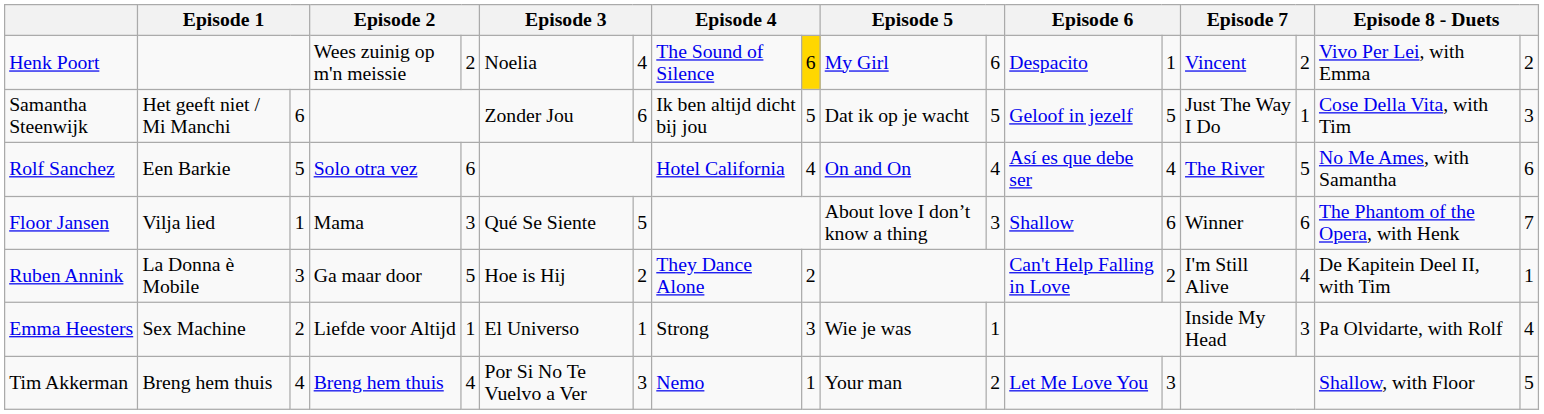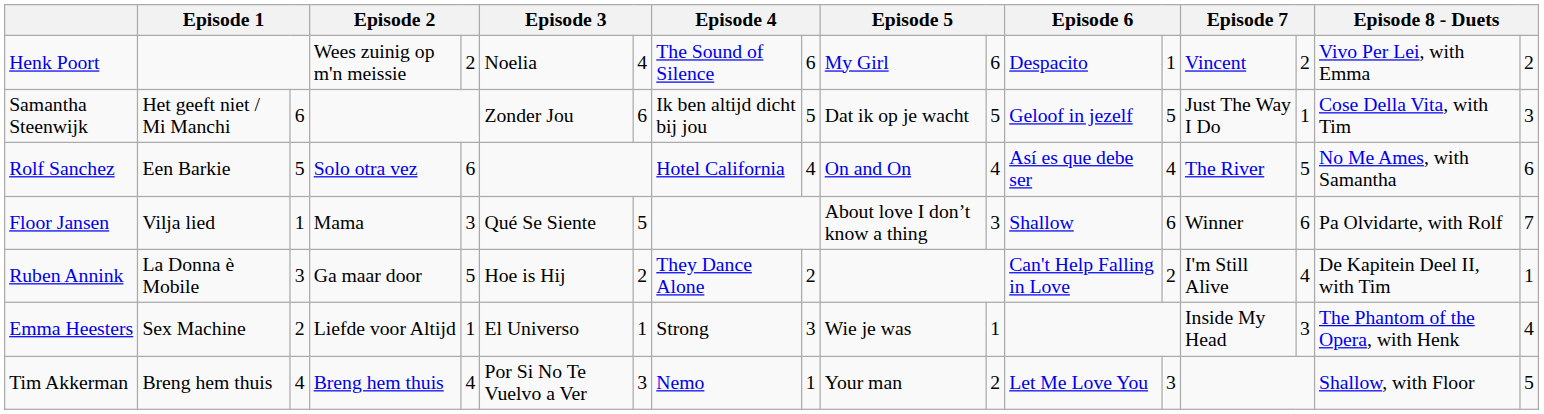 <table class="wikitable">
 <tr>
 <th></th>
 <th colspan="2">Episode 1</th>
 <th colspan="2">Episode 2</th>
 <th colspan="2">Episode 3</th>
 <th colspan="2">Episode 4</th>
 <th colspan="2">Episode 5</th>
 <th colspan="2">Episode 6</th>
 <th colspan="2">Episode 7</th>
 <th colspan="2">Episode 8 - Duets</th>
 </tr>
 <tr>
 <td><a href='#'>Henk Poort</a></td>
 <td colspan="2"></td>
 <td>Wees zuinig op m'n meissie</td>
 <td>2</td>
 <td>Noelia</td>
 <td>4</td>
 <td><a href='#'>The Sound of Silence</a></td>
-<td style="background: gold;">6</td>
+<td>6</td>
 <td><a href='#'>My Girl</a></td>
 <td>6</td>
 <td><a href='#'>Despacito</a></td>
 <td>1</td>
 <td><a href='#'>Vincent</a></td>
 <td>2</td>
 <td><a href='#'>Vivo Per Lei</a>, with Emma</td>
 <td>2</td>
 </tr>
 <tr>
 <td>Samantha Steenwijk</td>
 <td>Het geeft niet / Mi Manchi</td>
 <td>6</td>
 <td colspan="2"></td>
 <td>Zonder Jou</td>
 <td>6</td>
 <td>Ik ben altijd dicht bij jou</td>
 <td>5</td>
 <td>Dat ik op je wacht</td>
 <td>5</td>
 <td><a href='#'>Geloof in jezelf</a></td>
 <td>5</td>
 <td>Just The Way I Do</td>
 <td>1</td>
 <td><a href='#'>Cose Della Vita</a>, with Tim</td>
 <td>3</td>
 </tr>
 <tr>
 <td><a href='#'>Rolf Sanchez</a></td>
 <td>Een Barkie</td>
 <td>5</td>
 <td><a href='#'>Solo otra vez</a></td>
 <td>6</td>
 <td colspan="2"></td>
 <td><a href='#'>Hotel California</a></td>
 <td>4</td>
 <td><a href='#'>On and On</a></td>
 <td>4</td>
 <td><a href='#'>Así es que debe ser</a></td>
 <td>4</td>
 <td><a href='#'>The River</a></td>
 <td>5</td>
 <td><a href='#'>No Me Ames</a>, with Samantha</td>
 <td>6</td>
 </tr>
 <tr>
 <td><a href='#'>Floor Jansen</a></td>
 <td>Vilja lied</td>
 <td>1</td>
 <td>Mama</td>
 <td>3</td>
 <td>Qué Se Siente</td>
 <td>5</td>
 <td colspan="2"></td>
 <td>About love I don’t know a thing</td>
 <td>3</td>
 <td><a href='#'>Shallow</a></td>
 <td>6</td>
 <td>Winner</td>
 <td>6</td>
-<td><a href='#'>The Phantom of the Opera</a>, with Henk</td>
+<td>Pa Olvidarte, with Rolf</td>
 <td>7</td>
 </tr>
 <tr>
 <td><a href='#'>Ruben Annink</a></td>
 <td>La Donna è Mobile</td>
 <td>3</td>
 <td>Ga maar door</td>
 <td>5</td>
 <td>Hoe is Hij</td>
 <td>2</td>
 <td><a href='#'>They Dance Alone</a></td>
 <td>2</td>
 <td colspan="2"></td>
 <td><a href='#'>Can't Help Falling in Love</a></td>
 <td>2</td>
 <td>I'm Still Alive</td>
 <td>4</td>
 <td>De Kapitein Deel II, with Tim</td>
 <td>1</td>
 </tr>
 <tr>
 <td><a href='#'>Emma Heesters</a></td>
 <td>Sex Machine</td>
 <td>2</td>
 <td>Liefde voor Altijd</td>
 <td>1</td>
 <td>El Universo</td>
 <td>1</td>
 <td>Strong</td>
 <td>3</td>
 <td>Wie je was</td>
 <td>1</td>
 <td colspan="2"></td>
 <td>Inside My Head</td>
 <td>3</td>
-<td>Pa Olvidarte, with Rolf</td>
+<td><a href='#'>The Phantom of the Opera</a>, with Henk</td>
 <td>4</td>
 </tr>
 <tr>
 <td>Tim Akkerman</td>
 <td>Breng hem thuis</td>
 <td>4</td>
 <td><a href='#'>Breng hem thuis</a></td>
 <td>4</td>
 <td>Por Si No Te Vuelvo a Ver</td>
 <td>3</td>
 <td><a href='#'>Nemo</a></td>
 <td>1</td>
 <td>Your man</td>
 <td>2</td>
 <td><a href='#'>Let Me Love You</a></td>
 <td>3</td>
 <td colspan="2"></td>
 <td><a href='#'>Shallow</a>, with Floor</td>
 <td>5</td>
 </tr>
 </table>
